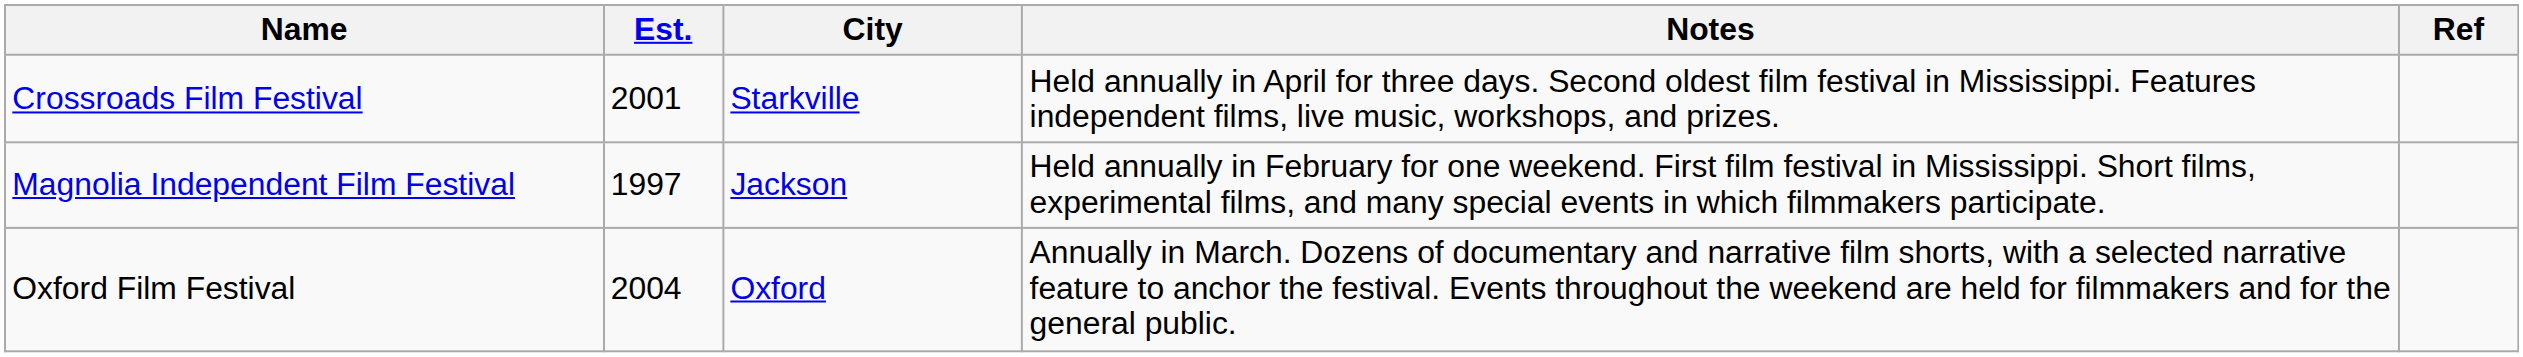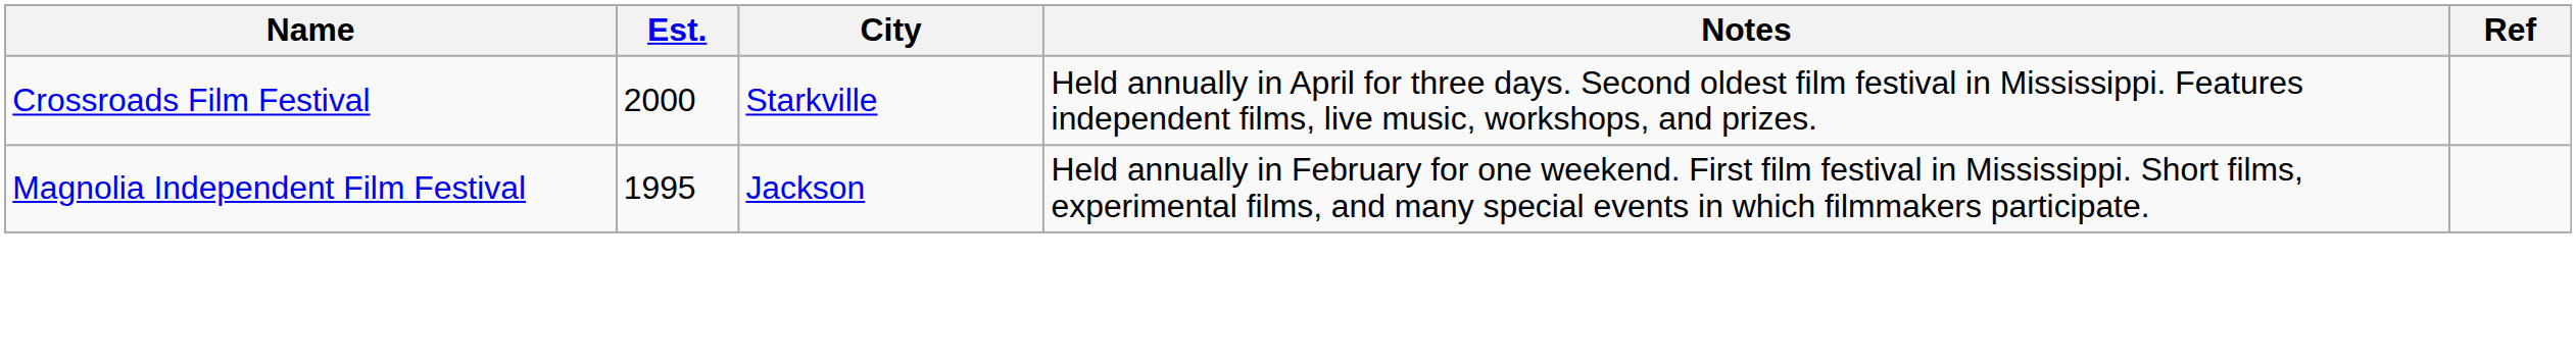 <table class="wikitable sortable" width=100%>
 <tr>
 <th style="width:20%;">Name</th>
 <th style="width:4%;"><a href='#'>Est.</a></th>
 <th style="width:10%;">City</th>
 <th style="width:46%;">Notes</th>
 <th style="width:4%;">Ref</th>
 </tr>
 <tr>
 <td><a href='#'>Crossroads Film Festival</a></td>
-<td>2001</td>
+<td>2000</td>
 <td><a href='#'>Starkville</a></td>
 <td>Held annually in April for three days. Second oldest film festival in Mississippi. Features independent films, live music, workshops, and prizes.</td>
 <td></td>
 </tr>
 <tr>
 <td><a href='#'>Magnolia Independent Film Festival</a></td>
-<td>1997</td>
+<td>1995</td>
 <td><a href='#'>Jackson</a></td>
 <td>Held annually in February for one weekend. First film festival in Mississippi. Short films, experimental films, and many special events in which filmmakers participate.</td>
 <td></td>
 </tr>
-<tr>
-<td>Oxford Film Festival</td>
-<td>2004</td>
-<td><a href='#'>Oxford</a></td>
-<td>Annually in March. Dozens of documentary and narrative film shorts, with a selected narrative feature to anchor the festival. Events throughout the weekend are held for filmmakers and for the general public.</td>
-<td></td>
-</tr>
 </table>
